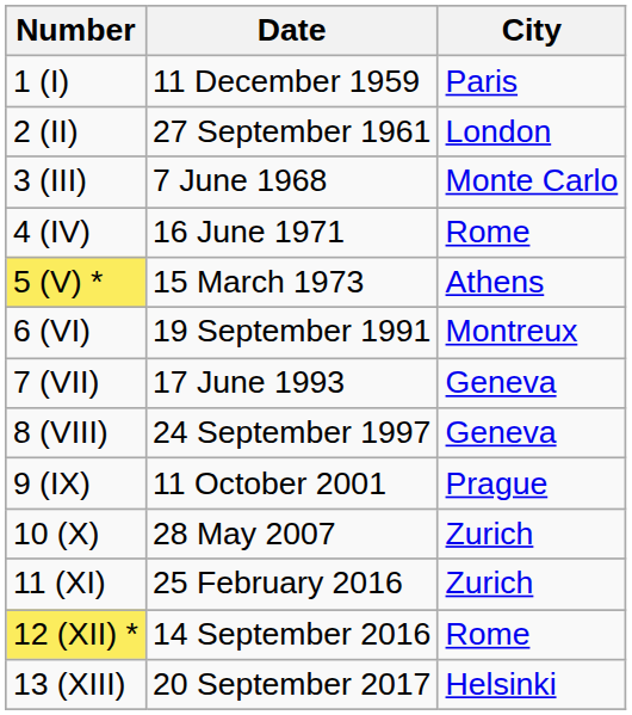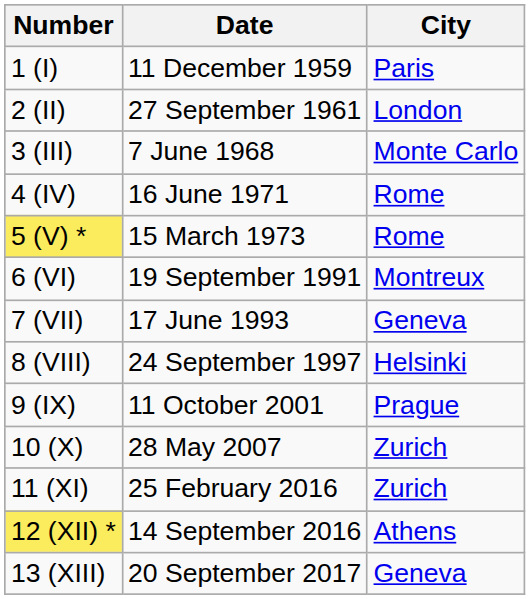 <table class="wikitable sortable">
 <tr>
 <th>Number</th>
 <th>Date</th>
 <th>City</th>
 </tr>
 <tr>
 <td>1 (I)</td>
 <td>11 December 1959</td>
 <td> <a href='#'>Paris</a></td>
 </tr>
 <tr>
 <td>2 (II)</td>
 <td>27 September 1961</td>
 <td> <a href='#'>London</a></td>
 </tr>
 <tr>
 <td>3 (III)</td>
 <td>7 June 1968</td>
 <td> <a href='#'>Monte Carlo</a></td>
 </tr>
 <tr>
 <td>4 (IV)</td>
 <td>16 June 1971</td>
 <td> <a href='#'>Rome</a></td>
 </tr>
 <tr>
 <td style="background:#FBEC5D">5 (V) *</td>
 <td>15 March 1973</td>
-<td> <a href='#'>Athens</a></td>
+<td> <a href='#'>Rome</a></td>
 </tr>
 <tr>
 <td>6 (VI)</td>
 <td>19 September 1991</td>
 <td> <a href='#'>Montreux</a></td>
 </tr>
 <tr>
 <td>7 (VII)</td>
 <td>17 June 1993</td>
 <td> <a href='#'>Geneva</a></td>
 </tr>
 <tr>
 <td>8 (VIII)</td>
 <td>24 September 1997</td>
-<td> <a href='#'>Geneva</a></td>
+<td> <a href='#'>Helsinki</a></td>
 </tr>
 <tr>
 <td>9 (IX)</td>
 <td>11 October 2001</td>
 <td> <a href='#'>Prague</a></td>
 </tr>
 <tr>
 <td>10 (X)</td>
 <td>28 May 2007</td>
 <td> <a href='#'>Zurich</a></td>
 </tr>
 <tr>
 <td>11 (XI)</td>
 <td>25 February 2016</td>
 <td> <a href='#'>Zurich</a></td>
 </tr>
 <tr>
 <td style="background:#FBEC5D">12 (XII) *</td>
 <td>14 September 2016</td>
-<td> <a href='#'>Rome</a></td>
+<td> <a href='#'>Athens</a></td>
 </tr>
 <tr>
 <td>13 (XIII)</td>
 <td>20 September 2017</td>
-<td> <a href='#'>Helsinki</a></td>
+<td> <a href='#'>Geneva</a></td>
 </tr>
 </table>
